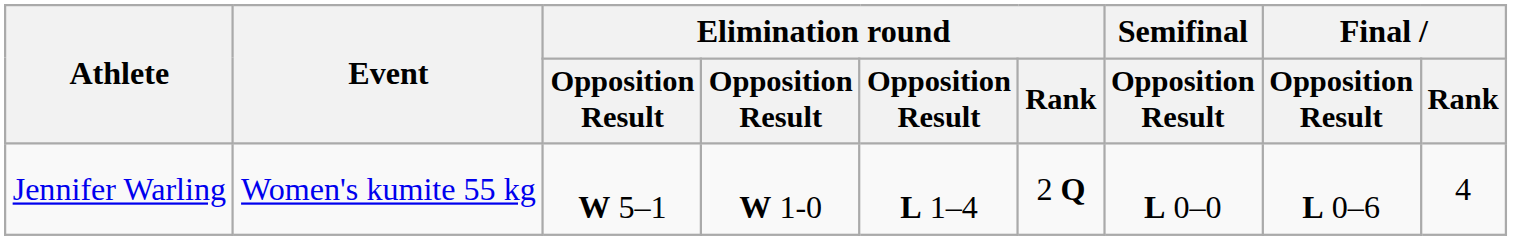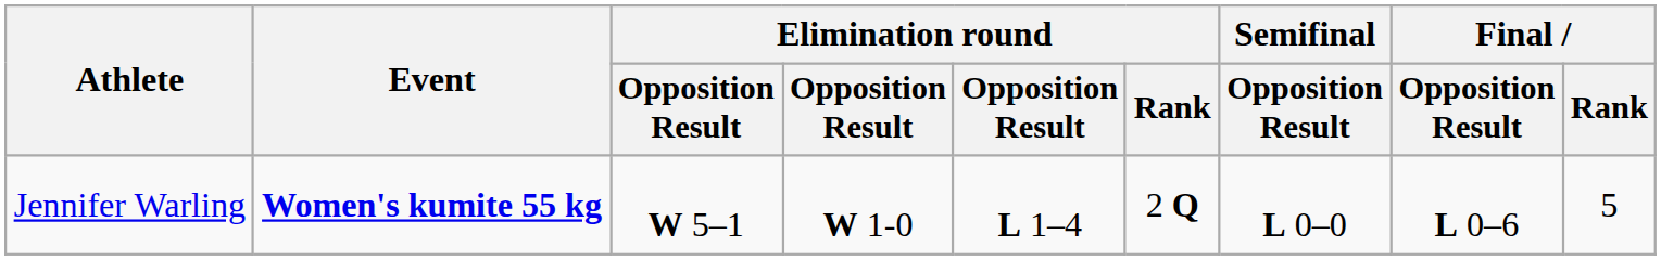 <table class=wikitable style=font-size:90%;text-align:center>
 <tr>
 <th rowspan=2>Athlete</th>
 <th rowspan=2>Event</th>
 <th colspan=4>Elimination round</th>
 <th>Semifinal</th>
 <th colspan=2>Final / </th>
 </tr>
 <tr style=font-size:95%>
 <th>Opposition<br>Result</th>
 <th>Opposition<br>Result</th>
 <th>Opposition<br>Result</th>
 <th>Rank</th>
 <th>Opposition<br>Result</th>
 <th>Opposition<br>Result</th>
 <th>Rank</th>
 </tr>
 <tr>
 <td align=left><a href='#'>Jennifer Warling</a></td>
-<td align=left><a href='#'>Women's kumite 55 kg</a></td>
+<td align=left><strong><a href='#'>Women's kumite 55 kg</a></strong></td>
 <td><br><strong>W</strong> 5–1</td>
 <td><br><strong>W</strong> 1-0</td>
 <td><br><strong>L</strong> 1–4</td>
 <td>2 <strong>Q</strong></td>
 <td><br><strong>L</strong> 0–0</td>
 <td><br><strong>L</strong> 0–6</td>
-<td>4</td>
+<td>5</td>
 </tr>
 </table>
